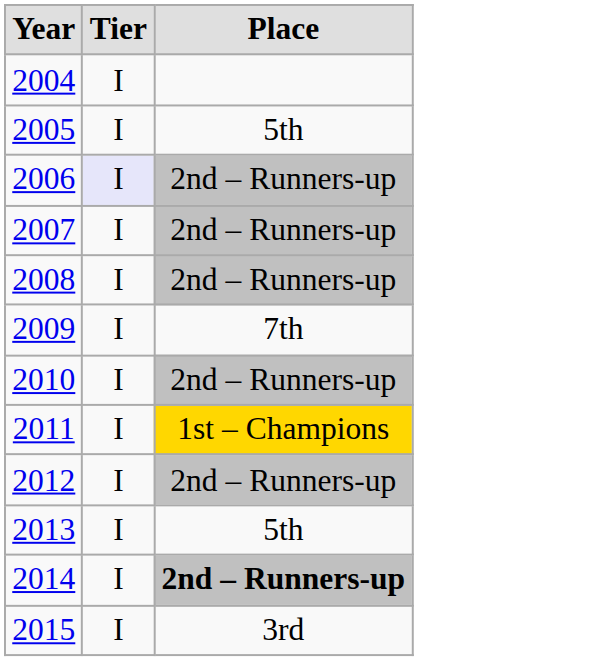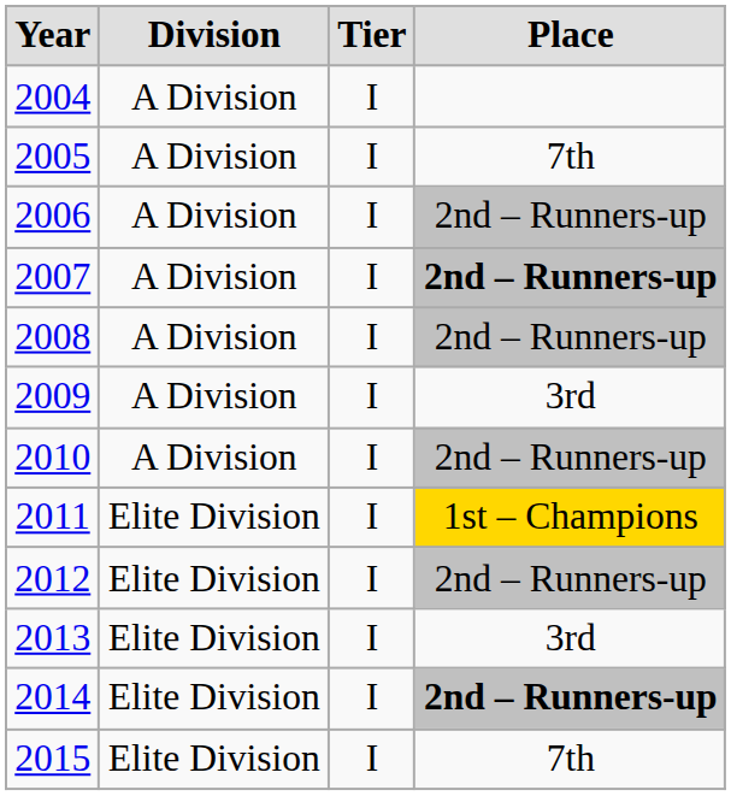 <table class="wikitable">
 <tr style="text-align:center; background:#dfdfdf;">
 <td><strong>Year</strong></td>
+<td><strong>Division</strong></td>
 <td><strong>Tier</strong></td>
 <td><strong>Place</strong></td>
 </tr>
 <tr style="text-align:center;">
 <td><a href='#'>2004</a></td>
+<td>A Division</td>
 <td>I</td>
 <td></td>
 </tr>
 <tr style="text-align:center;">
 <td><a href='#'>2005</a></td>
+<td>A Division</td>
 <td>I</td>
-<td>5th</td>
+<td>7th</td>
 </tr>
 <tr style="text-align:center;">
 <td><a href='#'>2006</a></td>
-<td style="background: lavender;">I</td>
+<td>A Division</td>
+<td>I</td>
 <td style="background:silver;">2nd – Runners-up</td>
 </tr>
 <tr style="text-align:center;">
 <td><a href='#'>2007</a></td>
+<td>A Division</td>
 <td>I</td>
-<td style="background:silver;">2nd – Runners-up</td>
+<td style="background:silver;"><strong>2nd – Runners-up</strong></td>
 </tr>
 <tr style="text-align:center;">
 <td><a href='#'>2008</a></td>
+<td>A Division</td>
 <td>I</td>
 <td style="background:silver;">2nd – Runners-up</td>
 </tr>
 <tr style="text-align:center;">
 <td><a href='#'>2009</a></td>
+<td>A Division</td>
 <td>I</td>
-<td>7th</td>
+<td>3rd</td>
 </tr>
 <tr style="text-align:center;">
 <td><a href='#'>2010</a></td>
+<td>A Division</td>
 <td>I</td>
 <td style="background:silver;">2nd – Runners-up</td>
 </tr>
 <tr style="text-align:center;">
 <td><a href='#'>2011</a></td>
+<td>Elite Division</td>
 <td>I</td>
 <td style="background:gold;">1st – Champions</td>
 </tr>
 <tr style="text-align:center;">
 <td><a href='#'>2012</a></td>
+<td>Elite Division</td>
 <td>I</td>
 <td style="background:silver;">2nd – Runners-up</td>
 </tr>
 <tr style="text-align:center;">
 <td><a href='#'>2013</a></td>
+<td>Elite Division</td>
 <td>I</td>
-<td>5th</td>
+<td>3rd</td>
 </tr>
 <tr style="text-align:center;">
 <td><a href='#'>2014</a></td>
+<td>Elite Division</td>
 <td>I</td>
 <td style="background:silver;"><strong>2nd – Runners-up</strong></td>
 </tr>
 <tr style="text-align:center;">
 <td><a href='#'>2015</a></td>
+<td>Elite Division</td>
 <td>I</td>
-<td>3rd</td>
+<td>7th</td>
 </tr>
 </table>
